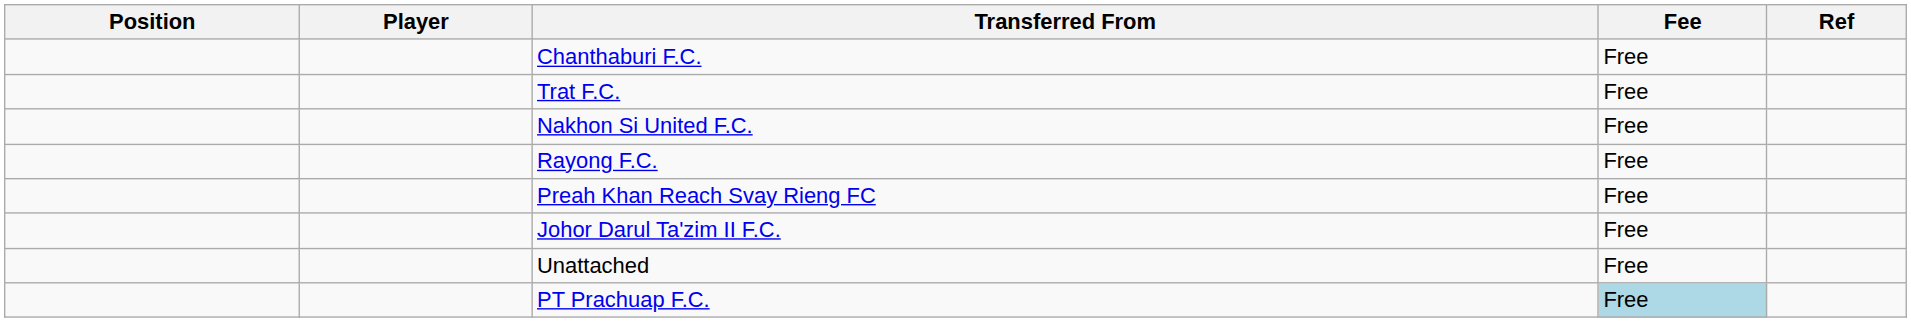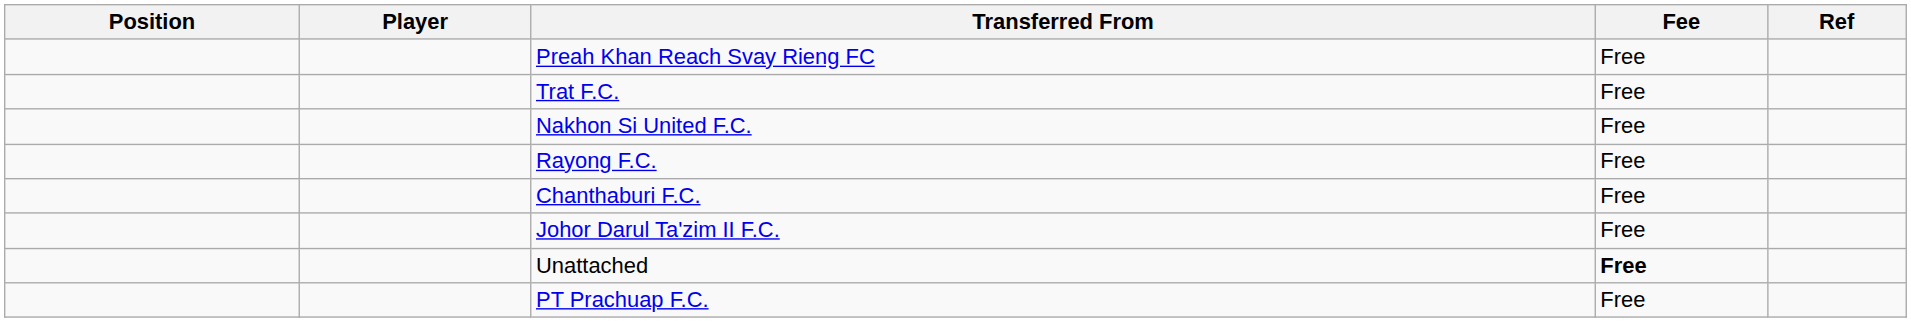 <table class="wikitable sortable" style="width:70%; text-align:center; font-size:100%; text-align:left;">
 <tr>
 <th>Position</th>
 <th>Player</th>
 <th>Transferred From</th>
 <th>Fee</th>
 <th>Ref</th>
 </tr>
 <tr>
 <td></td>
 <td></td>
-<td> <a href='#'>Chanthaburi F.C.</a></td>
+<td> <a href='#'>Preah Khan Reach Svay Rieng FC</a></td>
 <td>Free</td>
 <td></td>
 </tr>
 <tr>
 <td></td>
 <td></td>
 <td> <a href='#'>Trat F.C.</a></td>
 <td>Free</td>
 <td></td>
 </tr>
 <tr>
 <td></td>
 <td></td>
 <td> <a href='#'>Nakhon Si United F.C.</a></td>
 <td>Free</td>
 <td></td>
 </tr>
 <tr>
 <td></td>
 <td></td>
 <td> <a href='#'>Rayong F.C.</a></td>
 <td>Free</td>
 <td></td>
 </tr>
 <tr>
 <td></td>
 <td></td>
-<td> <a href='#'>Preah Khan Reach Svay Rieng FC</a></td>
+<td> <a href='#'>Chanthaburi F.C.</a></td>
 <td>Free</td>
 <td></td>
 </tr>
 <tr>
 <td></td>
 <td></td>
 <td> <a href='#'>Johor Darul Ta'zim II F.C.</a></td>
 <td>Free</td>
 <td></td>
 </tr>
 <tr>
 <td></td>
 <td></td>
 <td>Unattached</td>
-<td>Free</td>
+<td><strong>Free</strong></td>
 <td></td>
 </tr>
 <tr>
 <td></td>
 <td></td>
 <td> <a href='#'>PT Prachuap F.C.</a></td>
-<td style="background: lightblue;">Free</td>
+<td>Free</td>
 <td></td>
 </tr>
 </table>
